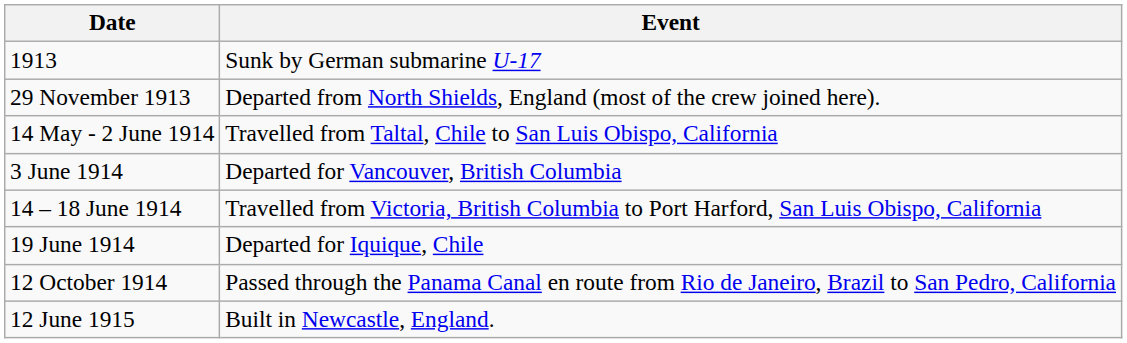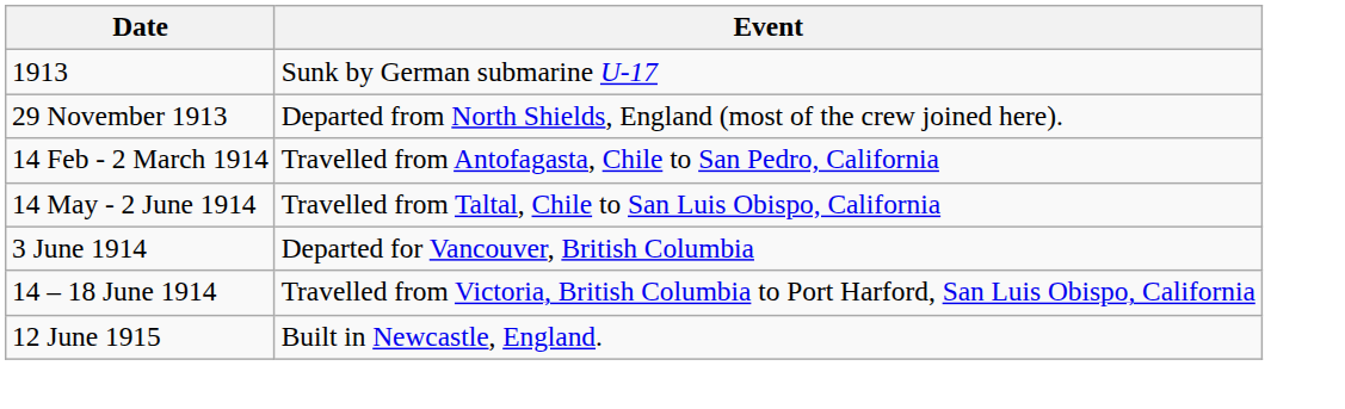 <table class="wikitable">
 <tr>
 <th><strong>Date</strong></th>
 <th><strong>Event</strong></th>
 </tr>
 <tr>
 <td align=left>1913</td>
 <td>Sunk by German submarine <a href='#'><em>U-17</em></a></td>
 </tr>
 <tr>
 <td align=left>29 November 1913</td>
 <td>Departed from <a href='#'>North Shields</a>, England (most of the crew joined here).</td>
 </tr>
 <tr>
+<td align=left>14 Feb - 2 March 1914</td>
+<td>Travelled from <a href='#'>Antofagasta</a>, <a href='#'>Chile</a> to <a href='#'>San Pedro, California</a></td>
+</tr>
+<tr>
 <td align=left>14 May - 2 June 1914</td>
 <td>Travelled from <a href='#'>Taltal</a>, <a href='#'>Chile</a> to <a href='#'>San Luis Obispo, California</a></td>
 </tr>
 <tr>
 <td align=left>3 June 1914</td>
 <td>Departed for <a href='#'>Vancouver</a>, <a href='#'>British Columbia</a></td>
 </tr>
 <tr>
 <td align=left>14 – 18 June 1914</td>
 <td>Travelled from <a href='#'>Victoria, British Columbia</a> to Port Harford, <a href='#'>San Luis Obispo, California</a></td>
 </tr>
 <tr>
-<td align=left>19 June 1914</td>
-<td>Departed for <a href='#'>Iquique</a>, <a href='#'>Chile</a></td>
-</tr>
-<tr>
-<td align=left>12 October 1914</td>
-<td>Passed through the <a href='#'>Panama Canal</a> en route from <a href='#'>Rio de Janeiro</a>, <a href='#'>Brazil</a> to <a href='#'>San Pedro, California</a></td>
-</tr>
-<tr>
 <td align=left>12 June 1915</td>
 <td>Built in <a href='#'>Newcastle</a>, <a href='#'>England</a>.</td>
 </tr>
 </table>
